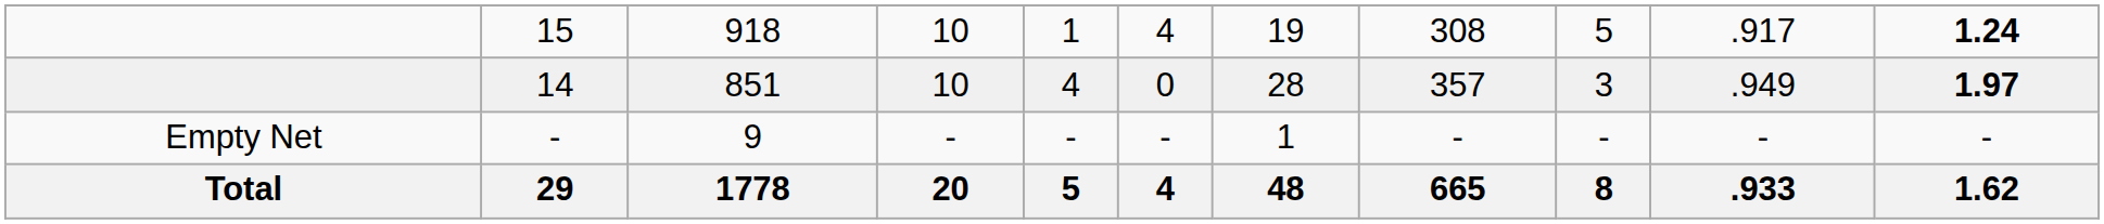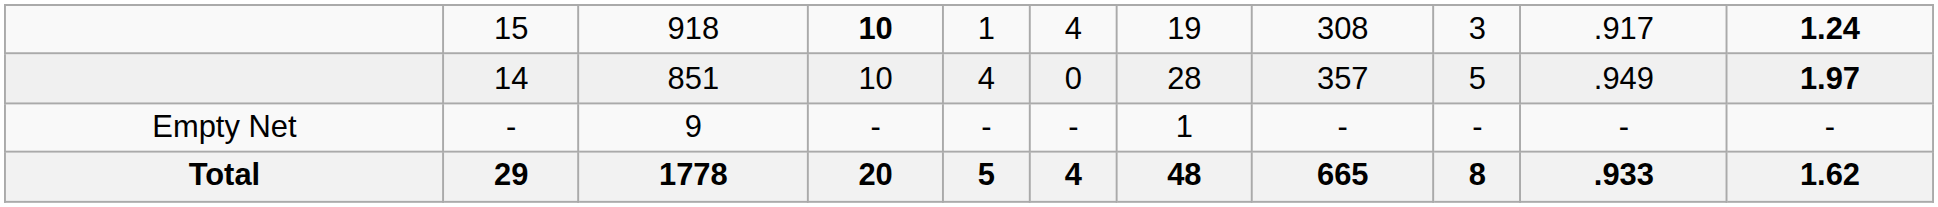 <table class="wikitable sortable" width ="1000">
 <tr align="center">
 </tr>
 <tr align="center" bgcolor="">
 <td></td>
 <td>15</td>
 <td>918</td>
-<td>10</td>
+<td><strong>10</strong></td>
 <td>1</td>
 <td>4</td>
 <td>19</td>
 <td>308</td>
-<td>5</td>
+<td>3</td>
 <td>.917</td>
 <td><strong>1.24</strong></td>
 </tr>
 <tr align="center" bgcolor="f0f0f0">
 <td></td>
 <td>14</td>
 <td>851</td>
 <td>10</td>
 <td>4</td>
 <td>0</td>
 <td>28</td>
 <td>357</td>
-<td>3</td>
+<td>5</td>
 <td>.949</td>
 <td><strong>1.97</strong></td>
 </tr>
 <tr align="center" bgcolor="">
 <td>Empty Net</td>
 <td>-</td>
 <td>9</td>
 <td>-</td>
 <td>-</td>
 <td>-</td>
 <td>1</td>
 <td>-</td>
 <td>-</td>
 <td>-</td>
 <td>-</td>
 </tr>
 <tr>
 <th>Total</th>
 <th>29</th>
 <th>1778</th>
 <th>20</th>
 <th>5</th>
 <th>4</th>
 <th>48</th>
 <th>665</th>
 <th>8</th>
 <th>.933</th>
 <th>1.62</th>
 </tr>
 </table>
